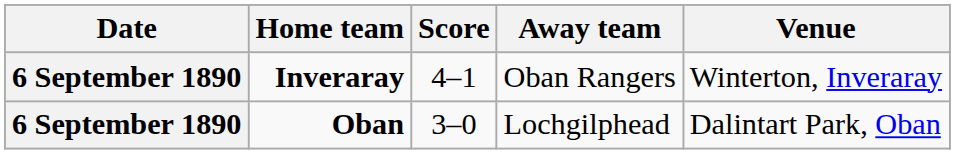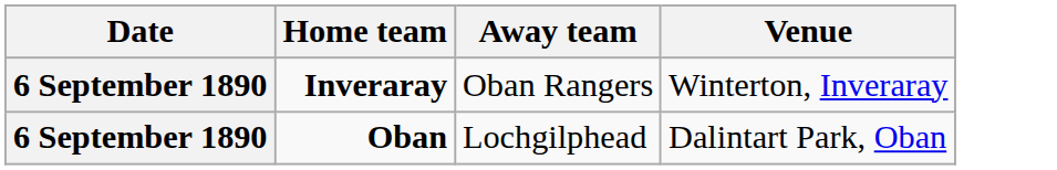 <table class="wikitable football-result-list" style="max-width: 80em; text-align: center">
 <tr>
 <th scope="col">Date</th>
 <th scope="col">Home team</th>
-<th scope="col">Score</th>
 <th scope="col">Away team</th>
 <th scope="col">Venue</th>
 </tr>
 <tr>
 <th scope="row">6 September 1890</th>
 <td align=right><strong>Inveraray</strong></td>
-<td>4–1</td>
 <td align=left>Oban Rangers</td>
 <td align=left>Winterton, <a href='#'>Inveraray</a></td>
 </tr>
 <tr>
 <th scope="row">6 September 1890</th>
 <td align=right><strong>Oban</strong></td>
-<td>3–0</td>
 <td align=left>Lochgilphead</td>
 <td align=left>Dalintart Park, <a href='#'>Oban</a></td>
 </tr>
 </table>
